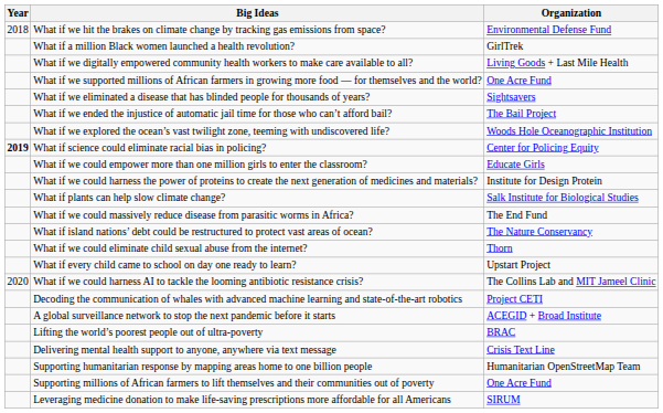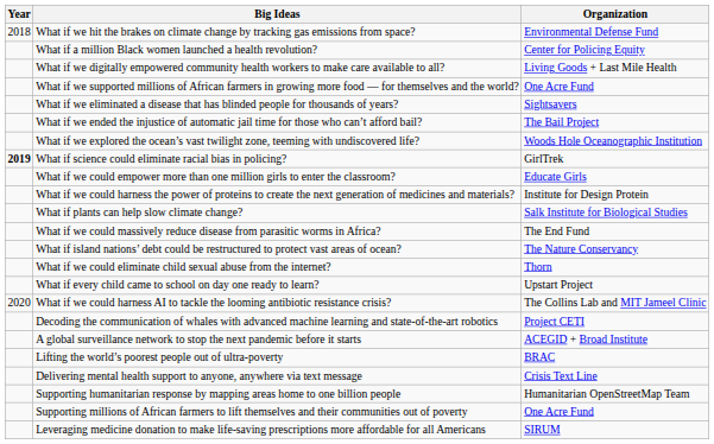 <table class="wikitable">
 <tr>
 <th>Year</th>
 <th>Big Ideas</th>
 <th>Organization</th>
 </tr>
 <tr>
 <td>2018</td>
 <td>What if we hit the brakes on climate change by tracking gas emissions from space?</td>
 <td><a href='#'>Environmental Defense Fund</a></td>
 </tr>
 <tr>
 <td></td>
 <td>What if a million Black women launched a health revolution?</td>
-<td>GirlTrek</td>
+<td><a href='#'>Center for Policing Equity</a></td>
 </tr>
 <tr>
 <td></td>
 <td>What if we digitally empowered community health workers to make care available to all?</td>
 <td><a href='#'>Living Goods</a> + Last Mile Health</td>
 </tr>
 <tr>
 <td></td>
 <td>What if we supported millions of African farmers in growing more food — for themselves and the world?</td>
 <td><a href='#'>One Acre Fund</a></td>
 </tr>
 <tr>
 <td></td>
 <td>What if we eliminated a disease that has blinded people for thousands of years?</td>
 <td><a href='#'>Sightsavers</a></td>
 </tr>
 <tr>
 <td></td>
 <td>What if we ended the injustice of automatic jail time for those who can’t afford bail?</td>
 <td><a href='#'>The Bail Project</a></td>
 </tr>
 <tr>
 <td></td>
 <td>What if we explored the ocean’s vast twilight zone, teeming with undiscovered life?</td>
 <td><a href='#'>Woods Hole Oceanographic Institution</a></td>
 </tr>
 <tr>
 <td><strong>2019</strong></td>
 <td>What if science could eliminate racial bias in policing?</td>
-<td><a href='#'>Center for Policing Equity</a></td>
+<td>GirlTrek</td>
 </tr>
 <tr>
 <td></td>
 <td>What if we could empower more than one million girls to enter the classroom?</td>
 <td><a href='#'>Educate Girls</a></td>
 </tr>
 <tr>
 <td></td>
 <td>What if we could harness the power of proteins to create the next generation of medicines and materials?</td>
 <td>Institute for Design Protein</td>
 </tr>
 <tr>
 <td></td>
 <td>What if plants can help slow climate change?</td>
 <td><a href='#'>Salk Institute for Biological Studies</a></td>
 </tr>
 <tr>
 <td></td>
 <td>What if we could massively reduce disease from parasitic worms in Africa?</td>
 <td>The End Fund</td>
 </tr>
 <tr>
 <td></td>
 <td>What if island nations’ debt could be restructured to protect vast areas of ocean?</td>
 <td><a href='#'>The Nature Conservancy</a></td>
 </tr>
 <tr>
 <td></td>
 <td>What if we could eliminate child sexual abuse from the internet?</td>
 <td><a href='#'>Thorn</a></td>
 </tr>
 <tr>
 <td></td>
 <td>What if every child came to school on day one ready to learn?</td>
 <td>Upstart Project</td>
 </tr>
 <tr>
 <td>2020</td>
 <td>What if we could harness AI to tackle the looming antibiotic resistance crisis?</td>
 <td>The Collins Lab and <a href='#'>MIT Jameel Clinic</a></td>
 </tr>
 <tr>
 <td></td>
 <td>Decoding the communication of whales with advanced machine learning and state-of-the-art robotics</td>
 <td><a href='#'>Project CETI</a></td>
 </tr>
 <tr>
 <td></td>
 <td>A global surveillance network to stop the next pandemic before it starts</td>
 <td><a href='#'>ACEGID</a> + <a href='#'>Broad Institute</a></td>
 </tr>
 <tr>
 <td></td>
 <td>Lifting the world’s poorest people out of ultra-poverty</td>
 <td><a href='#'>BRAC</a></td>
 </tr>
 <tr>
 <td></td>
 <td>Delivering mental health support to anyone, anywhere via text message</td>
 <td><a href='#'>Crisis Text Line</a></td>
 </tr>
 <tr>
 <td></td>
 <td>Supporting humanitarian response by mapping areas home to one billion people</td>
 <td>Humanitarian OpenStreetMap Team</td>
 </tr>
 <tr>
 <td></td>
 <td>Supporting millions of African farmers to lift themselves and their communities out of poverty</td>
 <td><a href='#'>One Acre Fund</a></td>
 </tr>
 <tr>
 <td></td>
 <td>Leveraging medicine donation to make life-saving prescriptions more affordable for all Americans</td>
 <td><a href='#'>SIRUM</a></td>
 </tr>
 </table>
